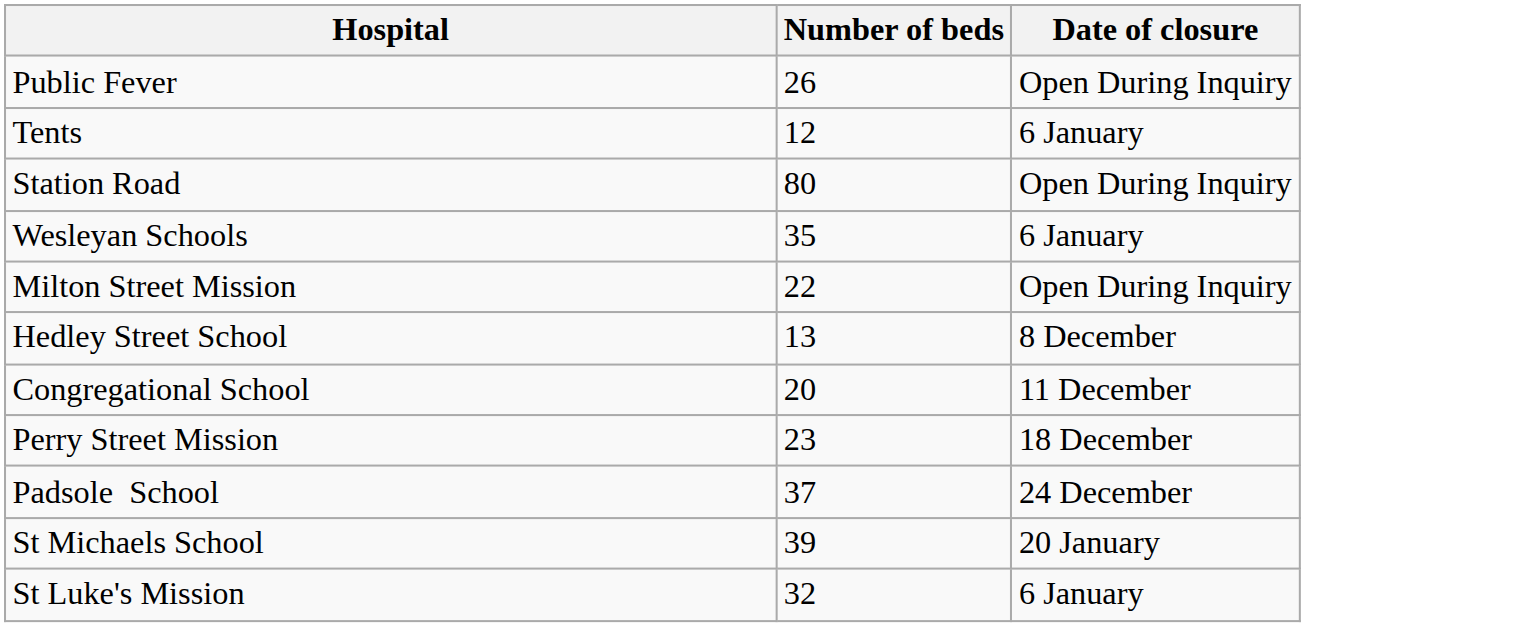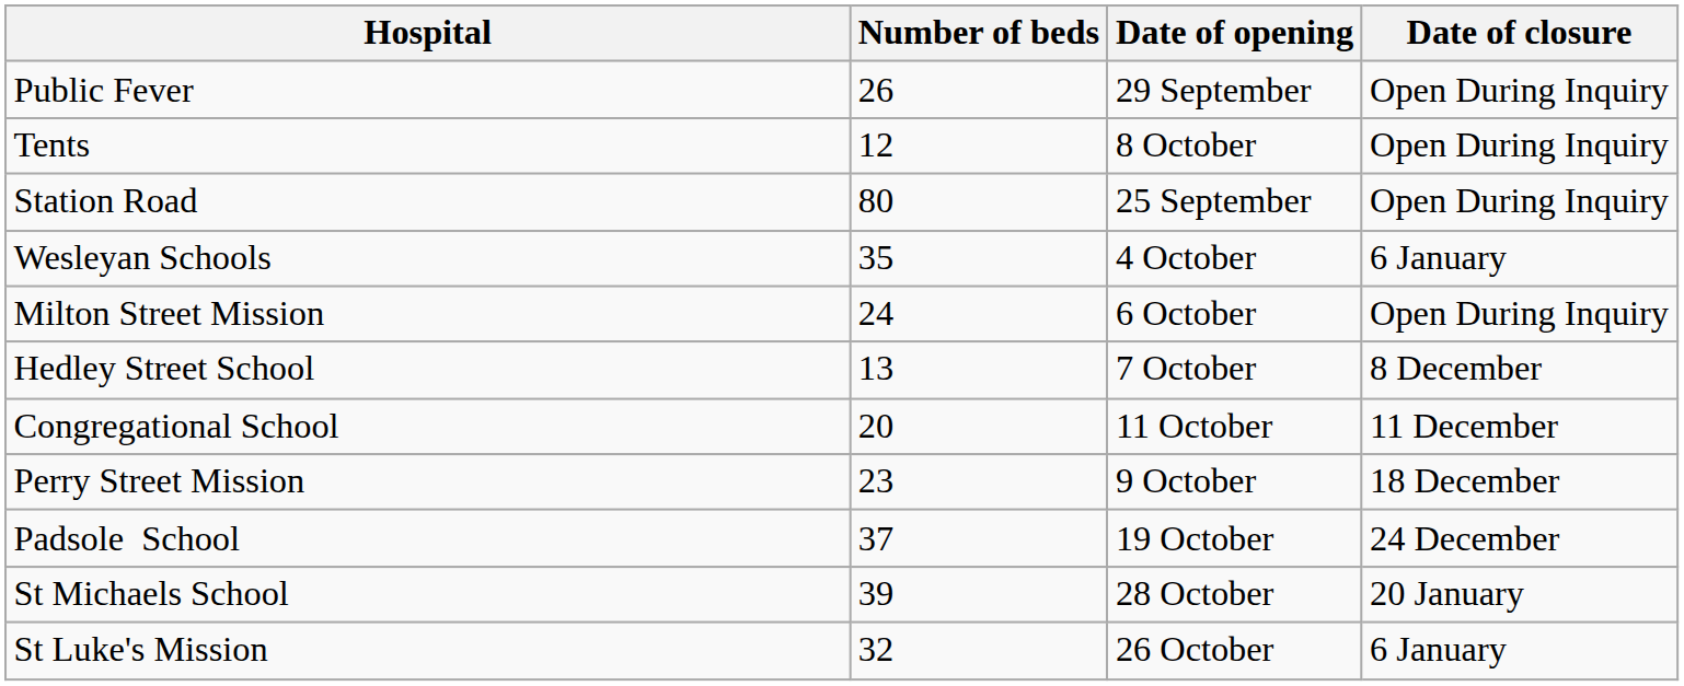 <table class="wikitable">
 <tr>
 <th>Hospital</th>
 <th>Number of beds</th>
+<th>Date of opening</th>
 <th>Date of closure</th>
 </tr>
 <tr>
 <td>Public Fever</td>
 <td>26</td>
+<td>29 September</td>
 <td>Open During Inquiry</td>
 </tr>
 <tr>
 <td>Tents                                                                                     </td>
 <td>12</td>
-<td>6 January</td>
+<td>8 October </td>
+<td>Open During Inquiry</td>
 </tr>
 <tr>
 <td>Station Road</td>
 <td>80</td>
+<td>25 September</td>
 <td>Open During Inquiry</td>
 </tr>
 <tr>
 <td>Wesleyan Schools </td>
 <td>35</td>
+<td>4 October </td>
 <td>6 January</td>
 </tr>
 <tr>
 <td>Milton Street Mission</td>
-<td>22</td>
+<td>24</td>
+<td>6 October </td>
 <td>Open During Inquiry</td>
 </tr>
 <tr>
 <td>Hedley Street School</td>
 <td>13</td>
+<td>7 October</td>
 <td>8 December</td>
 </tr>
 <tr>
 <td>Congregational School</td>
 <td>20</td>
+<td>11 October</td>
 <td>11 December</td>
 </tr>
 <tr>
 <td>Perry Street Mission</td>
 <td>23</td>
+<td>9 October</td>
 <td>18 December</td>
 </tr>
 <tr>
 <td>Padsole  School</td>
 <td>37</td>
+<td>19 October</td>
 <td>24  December</td>
 </tr>
 <tr>
 <td>St Michaels School </td>
 <td>39</td>
+<td>28 October</td>
 <td>20 January</td>
 </tr>
 <tr>
 <td>St Luke's Mission</td>
 <td>32</td>
+<td>26 October</td>
 <td>6 January   </td>
 </tr>
 </table>
